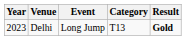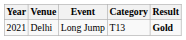 <table class="wikitable">
 <tr>
 <th>Year</th>
 <th>Venue</th>
 <th>Event</th>
 <th>Category</th>
 <th>Result</th>
 </tr>
 <tr>
-<td>2023</td>
+<td>2021</td>
 <td>Delhi</td>
 <td>Long Jump</td>
 <td>T13</td>
 <td><strong>Gold</strong></td>
 </tr>
 </table>
